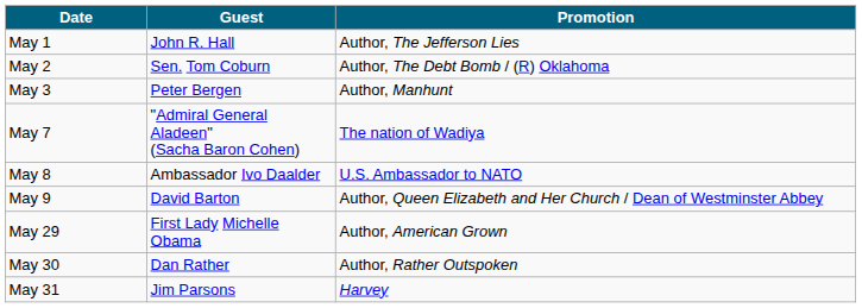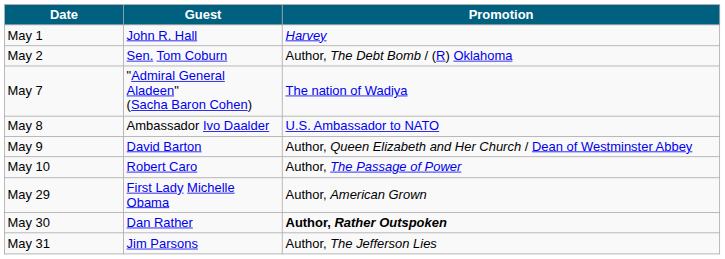 <table class="wikitable" width="100%">
 <tr bgcolor="#CCCCCC">
 <th width="15%" style="background:#006080; color:#FFFFFF">Date</th>
 <th width="20%" style="background:#006080; color:#FFFFFF">Guest</th>
 <th width="55%" style="background:#006080; color:#FFFFFF">Promotion</th>
 </tr>
 <tr>
 <td>May 1</td>
 <td><a href='#'>John R. Hall</a></td>
-<td>Author, <em>The Jefferson Lies</em></td>
+<td><em><a href='#'>Harvey</a></em></td>
 </tr>
 <tr>
 <td>May 2</td>
 <td><a href='#'>Sen.</a> <a href='#'>Tom Coburn</a></td>
 <td>Author, <em>The Debt Bomb</em> / (<a href='#'>R</a>) <a href='#'>Oklahoma</a></td>
-</tr>
-<tr>
-<td>May 3</td>
-<td><a href='#'>Peter Bergen</a></td>
-<td>Author, <em>Manhunt</em></td>
 </tr>
 <tr>
 <td>May 7</td>
 <td>"<a href='#'>Admiral General Aladeen</a>"<br>(<a href='#'>Sacha Baron Cohen</a>)</td>
 <td><a href='#'>The nation of Wadiya</a></td>
 </tr>
 <tr>
 <td>May 8</td>
 <td>Ambassador <a href='#'>Ivo Daalder</a></td>
 <td><a href='#'>U.S. Ambassador to NATO</a></td>
 </tr>
 <tr>
 <td>May 9</td>
 <td><a href='#'>David Barton</a></td>
 <td>Author, <em>Queen Elizabeth and Her Church</em> / <a href='#'>Dean of Westminster Abbey</a></td>
 </tr>
 <tr>
+<td>May 10</td>
+<td><a href='#'>Robert Caro</a></td>
+<td>Author, <em><a href='#'>The Passage of Power</a></em></td>
+</tr>
+<tr>
 <td>May 29</td>
 <td><a href='#'>First Lady</a> <a href='#'>Michelle Obama</a></td>
 <td>Author, <em>American Grown</em></td>
 </tr>
 <tr>
 <td>May 30</td>
 <td><a href='#'>Dan Rather</a></td>
-<td>Author, <em>Rather Outspoken</em></td>
+<td><strong>Author, <em>Rather Outspoken</em></strong></td>
 </tr>
 <tr>
 <td>May 31</td>
 <td><a href='#'>Jim Parsons</a></td>
-<td><em><a href='#'>Harvey</a></em></td>
+<td>Author, <em>The Jefferson Lies</em></td>
 </tr>
 </table>
